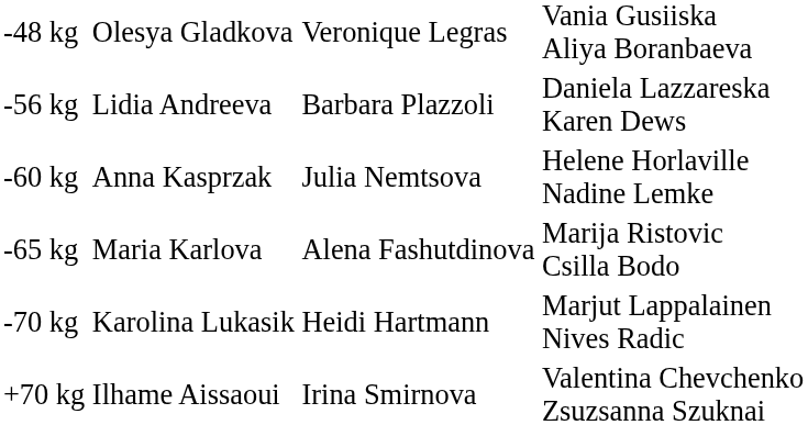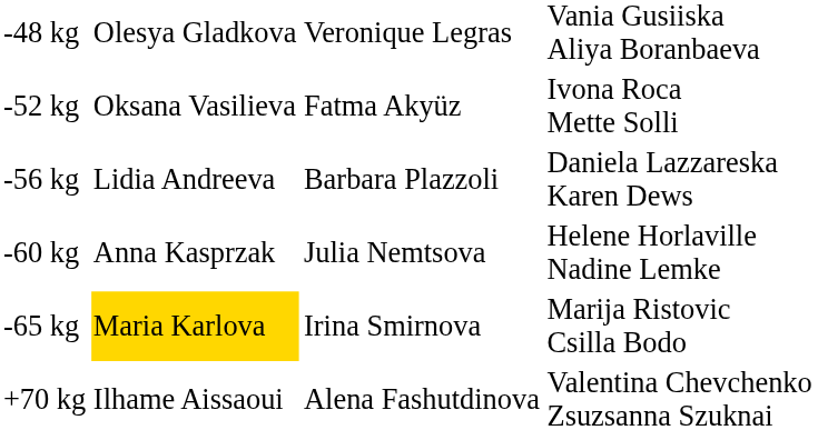 <table>
 <tr>
 <td>-48 kg</td>
 <td>Olesya Gladkova </td>
 <td>Veronique Legras </td>
 <td>Vania Gusiiska <br>Aliya Boranbaeva </td>
+</tr>
+<tr>
+<td>-52 kg</td>
+<td>Oksana Vasilieva </td>
+<td>Fatma Akyüz </td>
+<td>Ivona Roca <br>Mette Solli </td>
 </tr>
 <tr>
 <td>-56 kg</td>
 <td>Lidia Andreeva </td>
 <td>Barbara Plazzoli </td>
 <td>Daniela Lazzareska <br>Karen Dews </td>
 </tr>
 <tr>
 <td>-60 kg</td>
 <td>Anna Kasprzak </td>
 <td>Julia Nemtsova </td>
 <td>Helene Horlaville <br>Nadine Lemke </td>
 </tr>
 <tr>
 <td>-65 kg</td>
-<td>Maria Karlova </td>
-<td>Alena Fashutdinova </td>
+<td style="background: gold;">Maria Karlova </td>
+<td>Irina Smirnova </td>
 <td>Marija Ristovic <br>Csilla Bodo </td>
-</tr>
-<tr>
-<td>-70 kg</td>
-<td>Karolina Lukasik </td>
-<td>Heidi Hartmann </td>
-<td>Marjut Lappalainen <br>Nives Radic </td>
 </tr>
 <tr>
 <td>+70 kg</td>
 <td>Ilhame Aissaoui </td>
-<td>Irina Smirnova </td>
+<td>Alena Fashutdinova </td>
 <td>Valentina Chevchenko <br>Zsuzsanna Szuknai </td>
 </tr>
 <tr>
 </tr>
 </table>
